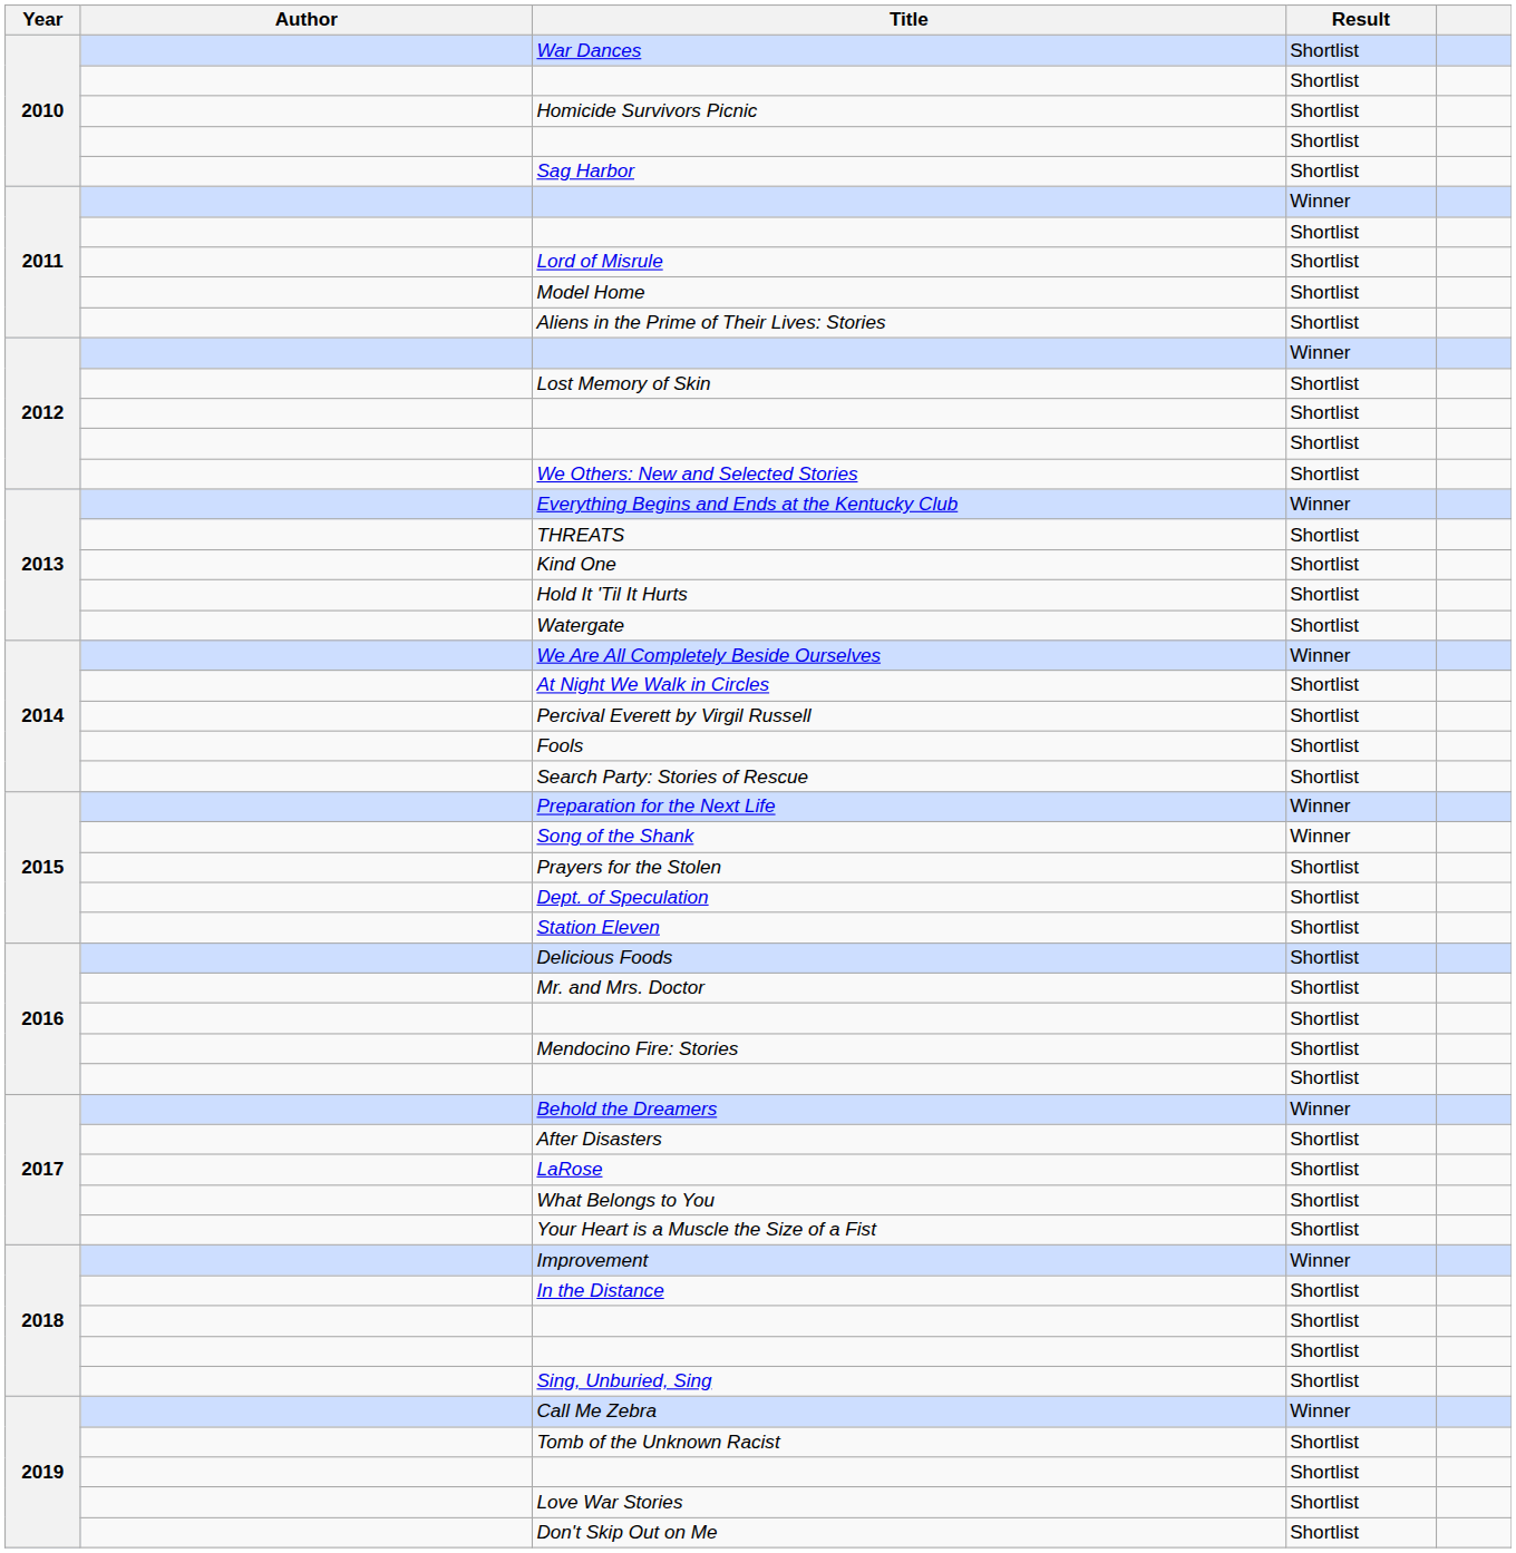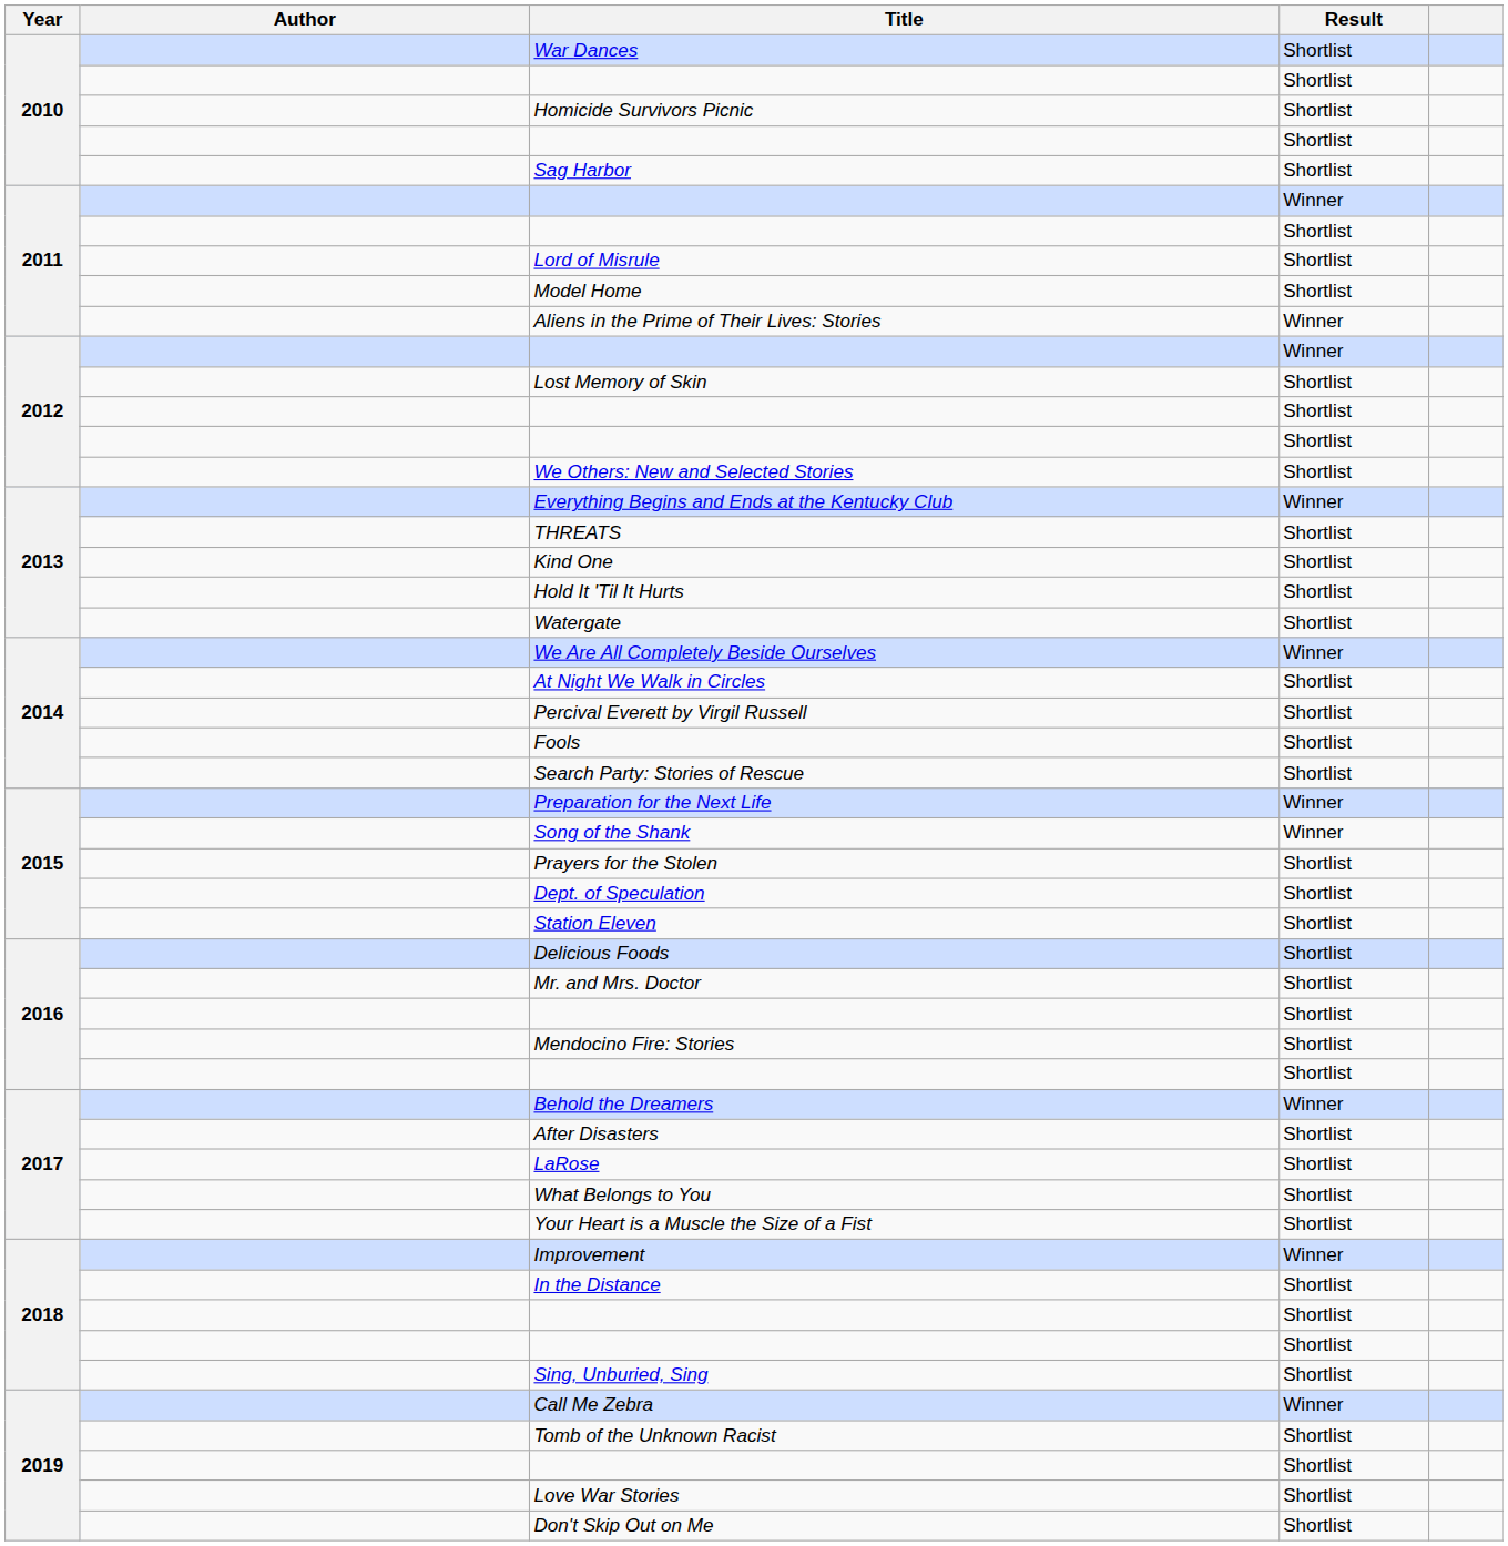 <table class="wikitable sortable mw-collapsible" style="width:100%">
 <tr>
 <th scope="col" width="5%">Year</th>
 <th scope="col" width="30%">Author</th>
 <th scope="col" width="50%">Title</th>
 <th scope="col" width="10%">Result</th>
 <th scope="col" width="5%"></th>
 </tr>
 <tr style="background:#cddeff">
 <th rowspan="5">2010</th>
 <td></td>
 <td><em><a href='#'>War Dances</a></em></td>
 <td>Shortlist</td>
 <td></td>
 </tr>
 <tr>
 <td></td>
 <td><em></em></td>
 <td>Shortlist</td>
 <td></td>
 </tr>
 <tr>
 <td></td>
 <td><em>Homicide Survivors Picnic</em></td>
 <td>Shortlist</td>
 <td></td>
 </tr>
 <tr>
 <td></td>
 <td><em></em></td>
 <td>Shortlist</td>
 <td></td>
 </tr>
 <tr>
 <td></td>
 <td><em><a href='#'>Sag Harbor</a></em></td>
 <td>Shortlist</td>
 <td></td>
 </tr>
 <tr style="background:#cddeff">
 <th rowspan="5">2011</th>
 <td></td>
 <td><em></em></td>
 <td>Winner</td>
 <td></td>
 </tr>
 <tr>
 <td></td>
 <td><em></em></td>
 <td>Shortlist</td>
 <td></td>
 </tr>
 <tr>
 <td></td>
 <td><em><a href='#'>Lord of Misrule</a></em></td>
 <td>Shortlist</td>
 <td></td>
 </tr>
 <tr>
 <td></td>
 <td><em>Model Home</em></td>
 <td>Shortlist</td>
 <td></td>
 </tr>
 <tr>
 <td></td>
 <td><em>Aliens in the Prime of Their Lives: Stories</em></td>
-<td>Shortlist</td>
+<td>Winner</td>
 <td></td>
 </tr>
 <tr style="background:#cddeff">
 <th rowspan="5">2012</th>
 <td></td>
 <td><em></em></td>
 <td>Winner</td>
 <td></td>
 </tr>
 <tr>
 <td></td>
 <td><em>Lost Memory of Skin</em></td>
 <td>Shortlist</td>
 <td></td>
 </tr>
 <tr>
 <td></td>
 <td><em></em></td>
 <td>Shortlist</td>
 <td></td>
 </tr>
 <tr>
 <td></td>
 <td><em></em></td>
 <td>Shortlist</td>
 <td></td>
 </tr>
 <tr>
 <td></td>
 <td><em><a href='#'>We Others: New and Selected Stories</a></em></td>
 <td>Shortlist</td>
 <td></td>
 </tr>
 <tr style="background:#cddeff">
 <th rowspan="5">2013</th>
 <td></td>
 <td><em><a href='#'>Everything Begins and Ends at the Kentucky Club</a></em></td>
 <td>Winner</td>
 <td></td>
 </tr>
 <tr>
 <td></td>
 <td><em>THREATS</em></td>
 <td>Shortlist</td>
 <td></td>
 </tr>
 <tr>
 <td></td>
 <td><em>Kind One</em></td>
 <td>Shortlist</td>
 <td></td>
 </tr>
 <tr>
 <td></td>
 <td><em>Hold It 'Til It Hurts</em></td>
 <td>Shortlist</td>
 <td></td>
 </tr>
 <tr>
 <td></td>
 <td><em>Watergate</em></td>
 <td>Shortlist</td>
 <td></td>
 </tr>
 <tr style="background:#cddeff">
 <th rowspan="5">2014</th>
 <td></td>
 <td><em><a href='#'>We Are All Completely Beside Ourselves</a></em></td>
 <td>Winner</td>
 <td></td>
 </tr>
 <tr>
 <td></td>
 <td><em><a href='#'>At Night We Walk in Circles</a></em></td>
 <td>Shortlist</td>
 <td></td>
 </tr>
 <tr>
 <td></td>
 <td><em>Percival Everett by Virgil Russell</em></td>
 <td>Shortlist</td>
 <td></td>
 </tr>
 <tr>
 <td></td>
 <td><em>Fools</em></td>
 <td>Shortlist</td>
 <td></td>
 </tr>
 <tr>
 <td></td>
 <td><em>Search Party: Stories of Rescue</em></td>
 <td>Shortlist</td>
 <td></td>
 </tr>
 <tr style="background:#cddeff">
 <th rowspan="5">2015</th>
 <td></td>
 <td><em><a href='#'>Preparation for the Next Life</a></em></td>
 <td>Winner</td>
 <td></td>
 </tr>
 <tr>
 <td></td>
 <td><em><a href='#'>Song of the Shank</a></em></td>
 <td>Winner</td>
 <td></td>
 </tr>
 <tr>
 <td></td>
 <td><em>Prayers for the Stolen</em></td>
 <td>Shortlist</td>
 <td></td>
 </tr>
 <tr>
 <td></td>
 <td><em><a href='#'>Dept. of Speculation</a></em></td>
 <td>Shortlist</td>
 <td></td>
 </tr>
 <tr>
 <td></td>
 <td><em><a href='#'>Station Eleven</a></em></td>
 <td>Shortlist</td>
 <td></td>
 </tr>
 <tr style="background:#cddeff">
 <th rowspan="5">2016</th>
 <td></td>
 <td><em>Delicious Foods</em></td>
 <td>Shortlist</td>
 <td></td>
 </tr>
 <tr>
 <td></td>
 <td><em>Mr. and Mrs. Doctor</em></td>
 <td>Shortlist</td>
 <td></td>
 </tr>
 <tr>
 <td></td>
 <td><em></em></td>
 <td>Shortlist</td>
 <td></td>
 </tr>
 <tr>
 <td></td>
 <td><em>Mendocino Fire: Stories</em></td>
 <td>Shortlist</td>
 <td></td>
 </tr>
 <tr>
 <td></td>
 <td><em></em></td>
 <td>Shortlist</td>
 <td></td>
 </tr>
 <tr style="background:#cddeff">
 <th rowspan="5">2017</th>
 <td></td>
 <td><em><a href='#'>Behold the Dreamers</a></em></td>
 <td>Winner</td>
 <td></td>
 </tr>
 <tr>
 <td></td>
 <td><em>After Disasters</em></td>
 <td>Shortlist</td>
 <td></td>
 </tr>
 <tr>
 <td></td>
 <td><em><a href='#'>LaRose</a></em></td>
 <td>Shortlist</td>
 <td></td>
 </tr>
 <tr>
 <td></td>
 <td><em>What Belongs to You</em></td>
 <td>Shortlist</td>
 <td></td>
 </tr>
 <tr>
 <td></td>
 <td><em>Your Heart is a Muscle the Size of a Fist</em></td>
 <td>Shortlist</td>
 <td></td>
 </tr>
 <tr style="background:#cddeff">
 <th rowspan="5">2018</th>
 <td></td>
 <td><em>Improvement</em></td>
 <td>Winner</td>
 <td></td>
 </tr>
 <tr>
 <td></td>
 <td><em><a href='#'>In the Distance</a></em></td>
 <td>Shortlist</td>
 <td></td>
 </tr>
 <tr>
 <td></td>
 <td><em></em></td>
 <td>Shortlist</td>
 <td></td>
 </tr>
 <tr>
 <td></td>
 <td><em></em></td>
 <td>Shortlist</td>
 <td></td>
 </tr>
 <tr>
 <td></td>
 <td><em><a href='#'>Sing, Unburied, Sing</a></em></td>
 <td>Shortlist</td>
 <td></td>
 </tr>
 <tr style="background:#cddeff">
 <th rowspan="5">2019</th>
 <td></td>
 <td><em>Call Me Zebra</em></td>
 <td>Winner</td>
 <td></td>
 </tr>
 <tr>
 <td></td>
 <td><em>Tomb of the Unknown Racist</em></td>
 <td>Shortlist</td>
 <td></td>
 </tr>
 <tr>
 <td></td>
 <td><em></em></td>
 <td>Shortlist</td>
 <td></td>
 </tr>
 <tr>
 <td></td>
 <td><em>Love War Stories</em></td>
 <td>Shortlist</td>
 <td></td>
 </tr>
 <tr>
 <td></td>
 <td><em>Don't Skip Out on Me</em></td>
 <td>Shortlist</td>
 <td></td>
 </tr>
 </table>
